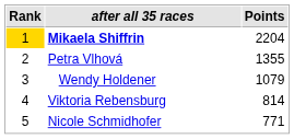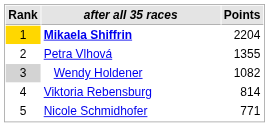 <table cellspacing="1" cellpadding="3" style="border:1px solid #aaa; font-size:86%;">
 <tr style="background:#e4e4e4;">
 <th style="border-bottom:1px solid #aaa; width:10px;">Rank</th>
 <th style="border-bottom:1px solid #aaa; width:200px; white-space:nowrap;"><em>after all 35 races</em></th>
 <th style="border-bottom:1px solid #aaa; width:20px;">Points</th>
 </tr>
 <tr>
 <td style="background: gold; text-align:center;">1</td>
 <td><strong> <a href='#'>Mikaela Shiffrin</a></strong></td>
 <td align="right">2204</td>
 </tr>
 <tr>
 <td style="text-align:center;">2</td>
 <td> <a href='#'>Petra Vlhová</a></td>
 <td align="right">1355</td>
 </tr>
 <tr>
-<td style="text-align:center;">3</td>
+<td style="background: lightgrey; text-align:center;">3</td>
 <td>   <a href='#'>Wendy Holdener</a></td>
-<td align="right">1079</td>
+<td align="right">1082</td>
 </tr>
 <tr>
 <td style="text-align:center;">4</td>
 <td> <a href='#'>Viktoria Rebensburg</a></td>
 <td align="right">814</td>
 </tr>
 <tr>
 <td style="text-align:center;">5</td>
 <td> <a href='#'>Nicole Schmidhofer</a></td>
 <td align="right">771</td>
 </tr>
 </table>
